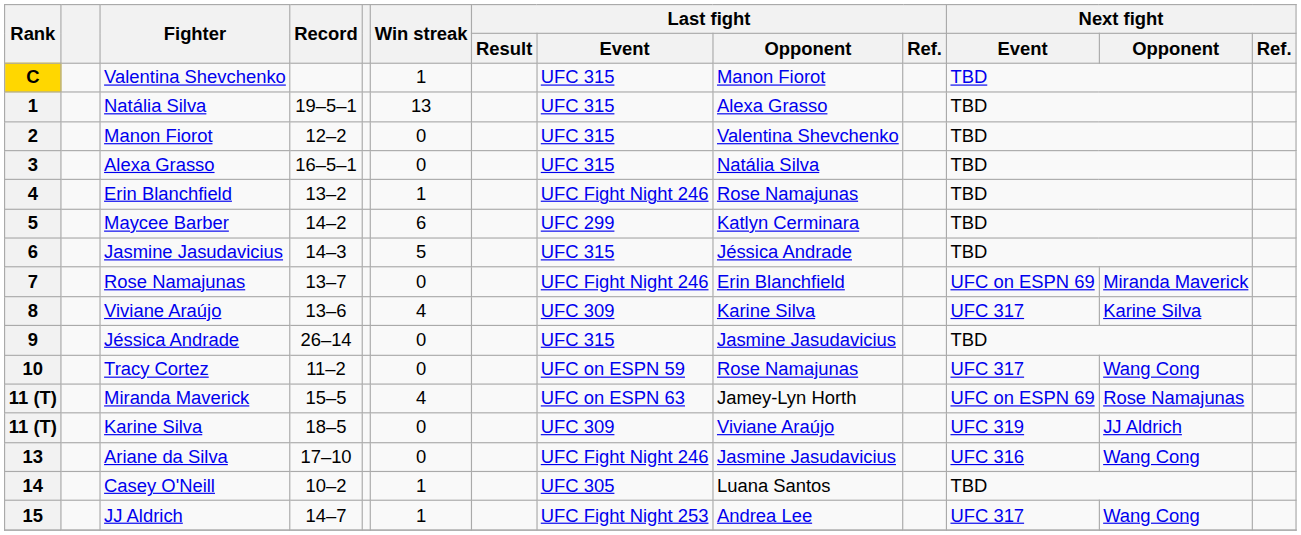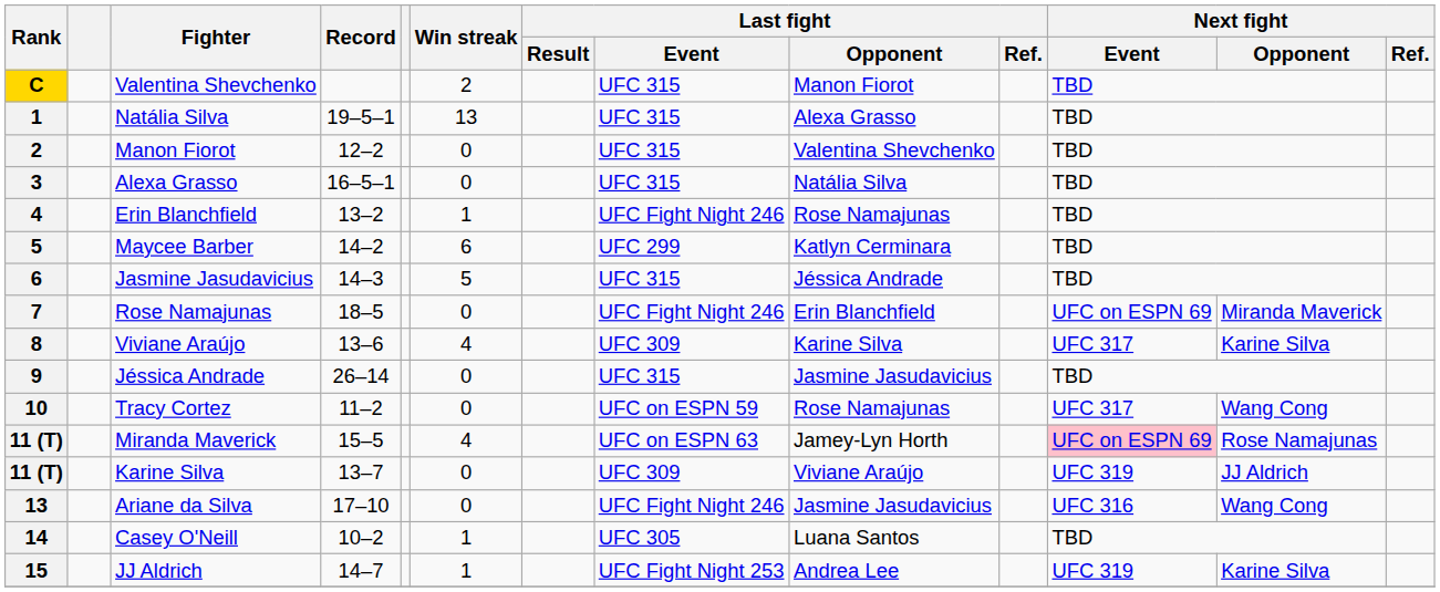 <table class="wikitable">
 <tr>
 <th rowspan=2>Rank</th>
 <th width=3% rowspan=2></th>
 <th rowspan=2>Fighter</th>
 <th rowspan=2>Record</th>
 <th rowspan=2></th>
 <th rowspan=2>Win streak</th>
 <th colspan=4>Last fight</th>
 <th colspan=3>Next fight</th>
 </tr>
 <tr>
 <th>Result</th>
 <th>Event</th>
 <th>Opponent</th>
 <th>Ref.</th>
 <th>Event</th>
 <th>Opponent</th>
 <th>Ref.</th>
 </tr>
 <tr>
 <th style="background:gold">C</th>
 <td></td>
 <td><a href='#'>Valentina Shevchenko</a></td>
 <td align="center"></td>
 <td align="center"></td>
-<td align="center">1<br></td>
+<td align="center">2<br></td>
 <td></td>
 <td><a href='#'>UFC 315</a></td>
 <td><a href='#'>Manon Fiorot</a></td>
 <td></td>
 <td colspan=2><a href='#'>TBD</a></td>
 <td></td>
 </tr>
 <tr>
 <th>1</th>
 <td></td>
 <td><a href='#'>Natália Silva</a></td>
 <td align=center>19–5–1</td>
 <td align=center></td>
 <td align=center>13</td>
 <td></td>
 <td><a href='#'>UFC 315</a></td>
 <td><a href='#'>Alexa Grasso</a></td>
 <td></td>
 <td colspan=2>TBD</td>
 <td></td>
 </tr>
 <tr>
 <th>2</th>
 <td></td>
 <td><a href='#'>Manon Fiorot</a></td>
 <td align=center>12–2</td>
 <td align=center></td>
 <td align=center>0</td>
 <td></td>
 <td><a href='#'>UFC 315</a></td>
 <td><a href='#'>Valentina Shevchenko</a></td>
 <td></td>
 <td colspan=2>TBD</td>
 <td></td>
 </tr>
 <tr>
 <th>3</th>
 <td></td>
 <td><a href='#'>Alexa Grasso</a></td>
 <td align="center">16–5–1</td>
 <td align="center"></td>
 <td align="center">0</td>
 <td></td>
 <td><a href='#'>UFC 315</a></td>
 <td><a href='#'>Natália Silva</a></td>
 <td></td>
 <td colspan=2>TBD</td>
 <td></td>
 </tr>
 <tr>
 <th>4</th>
 <td></td>
 <td><a href='#'>Erin Blanchfield</a></td>
 <td align=center>13–2</td>
 <td align=center></td>
 <td align=center>1</td>
 <td></td>
 <td><a href='#'>UFC Fight Night 246</a></td>
 <td><a href='#'>Rose Namajunas</a></td>
 <td></td>
 <td colspan=2>TBD</td>
 <td></td>
 </tr>
 <tr>
 <th>5</th>
 <td></td>
 <td><a href='#'>Maycee Barber</a></td>
 <td align=center>14–2</td>
 <td align=center></td>
 <td align=center>6</td>
 <td></td>
 <td><a href='#'>UFC 299</a></td>
 <td><a href='#'>Katlyn Cerminara</a></td>
 <td></td>
 <td colspan=2>TBD</td>
 <td></td>
 </tr>
 <tr>
 <th>6</th>
 <td></td>
 <td><a href='#'>Jasmine Jasudavicius</a></td>
 <td align=center>14–3</td>
 <td align=center></td>
 <td align=center>5</td>
 <td></td>
 <td><a href='#'>UFC 315</a></td>
 <td><a href='#'>Jéssica Andrade</a></td>
 <td></td>
 <td colspan=2>TBD</td>
 <td></td>
 </tr>
 <tr>
 <th>7</th>
 <td></td>
 <td><a href='#'>Rose Namajunas</a></td>
-<td align=center>13–7</td>
+<td align=center>18–5</td>
 <td align=center></td>
 <td align=center>0</td>
 <td></td>
 <td><a href='#'>UFC Fight Night 246</a></td>
 <td><a href='#'>Erin Blanchfield</a></td>
 <td></td>
 <td><a href='#'>UFC on ESPN 69</a></td>
 <td><a href='#'>Miranda Maverick</a></td>
 <td></td>
 </tr>
 <tr>
 <th>8</th>
 <td></td>
 <td><a href='#'>Viviane Araújo</a></td>
 <td align=center>13–6</td>
 <td align=center></td>
 <td align=center>4</td>
 <td></td>
 <td><a href='#'>UFC 309</a></td>
 <td><a href='#'>Karine Silva</a></td>
 <td></td>
 <td><a href='#'>UFC 317</a></td>
 <td><a href='#'>Karine Silva</a></td>
 <td></td>
 </tr>
 <tr>
 <th>9</th>
 <td></td>
 <td><a href='#'>Jéssica Andrade</a></td>
 <td align=center>26–14</td>
 <td align=center></td>
 <td align=center>0</td>
 <td></td>
 <td><a href='#'>UFC 315</a></td>
 <td><a href='#'>Jasmine Jasudavicius</a></td>
 <td></td>
 <td colspan=2>TBD</td>
 <td></td>
 </tr>
 <tr>
 <th>10</th>
 <td></td>
 <td><a href='#'>Tracy Cortez</a></td>
 <td align=center>11–2</td>
 <td align=center></td>
 <td align=center>0</td>
 <td></td>
 <td><a href='#'>UFC on ESPN 59</a></td>
 <td><a href='#'>Rose Namajunas</a></td>
 <td></td>
 <td><a href='#'>UFC 317</a></td>
 <td><a href='#'>Wang Cong</a></td>
 <td></td>
 </tr>
 <tr>
 <th>11 (T)</th>
 <td></td>
 <td><a href='#'>Miranda Maverick</a></td>
 <td align=center>15–5</td>
 <td align=center></td>
 <td align=center>4</td>
 <td></td>
 <td><a href='#'>UFC on ESPN 63</a></td>
 <td>Jamey-Lyn Horth</td>
 <td></td>
-<td><a href='#'>UFC on ESPN 69</a></td>
+<td style="background: pink;"><a href='#'>UFC on ESPN 69</a></td>
 <td><a href='#'>Rose Namajunas</a></td>
 <td></td>
 </tr>
 <tr>
 <th>11 (T)</th>
 <td></td>
 <td><a href='#'>Karine Silva</a></td>
-<td align=center>18–5</td>
+<td align=center>13–7</td>
 <td align=center></td>
 <td align=center>0</td>
 <td></td>
 <td><a href='#'>UFC 309</a></td>
 <td><a href='#'>Viviane Araújo</a></td>
 <td></td>
 <td><a href='#'>UFC 319</a></td>
 <td><a href='#'>JJ Aldrich</a></td>
 <td></td>
 </tr>
 <tr>
 <th>13</th>
 <td></td>
 <td><a href='#'>Ariane da Silva</a></td>
 <td align=center>17–10</td>
 <td align=center></td>
 <td align=center>0</td>
 <td></td>
 <td><a href='#'>UFC Fight Night 246</a></td>
 <td><a href='#'>Jasmine Jasudavicius</a></td>
 <td></td>
 <td><a href='#'>UFC 316</a></td>
 <td><a href='#'>Wang Cong</a></td>
 <td></td>
 </tr>
 <tr>
 <th>14</th>
 <td></td>
 <td><a href='#'>Casey O'Neill</a></td>
 <td align=center>10–2</td>
 <td align=center></td>
 <td align=center>1</td>
 <td></td>
 <td><a href='#'>UFC 305</a></td>
 <td>Luana Santos</td>
 <td></td>
 <td colspan=2>TBD</td>
 <td></td>
 </tr>
 <tr>
 <th>15</th>
 <td></td>
 <td><a href='#'>JJ Aldrich</a></td>
 <td align=center>14–7</td>
 <td align=center></td>
 <td align=center>1</td>
 <td></td>
 <td><a href='#'>UFC Fight Night 253</a></td>
 <td><a href='#'>Andrea Lee</a></td>
 <td></td>
-<td><a href='#'>UFC 317</a></td>
-<td><a href='#'>Wang Cong</a></td>
+<td><a href='#'>UFC 319</a></td>
+<td><a href='#'>Karine Silva</a></td>
 <td></td>
 </tr>
 <tr>
 </tr>
 </table>
